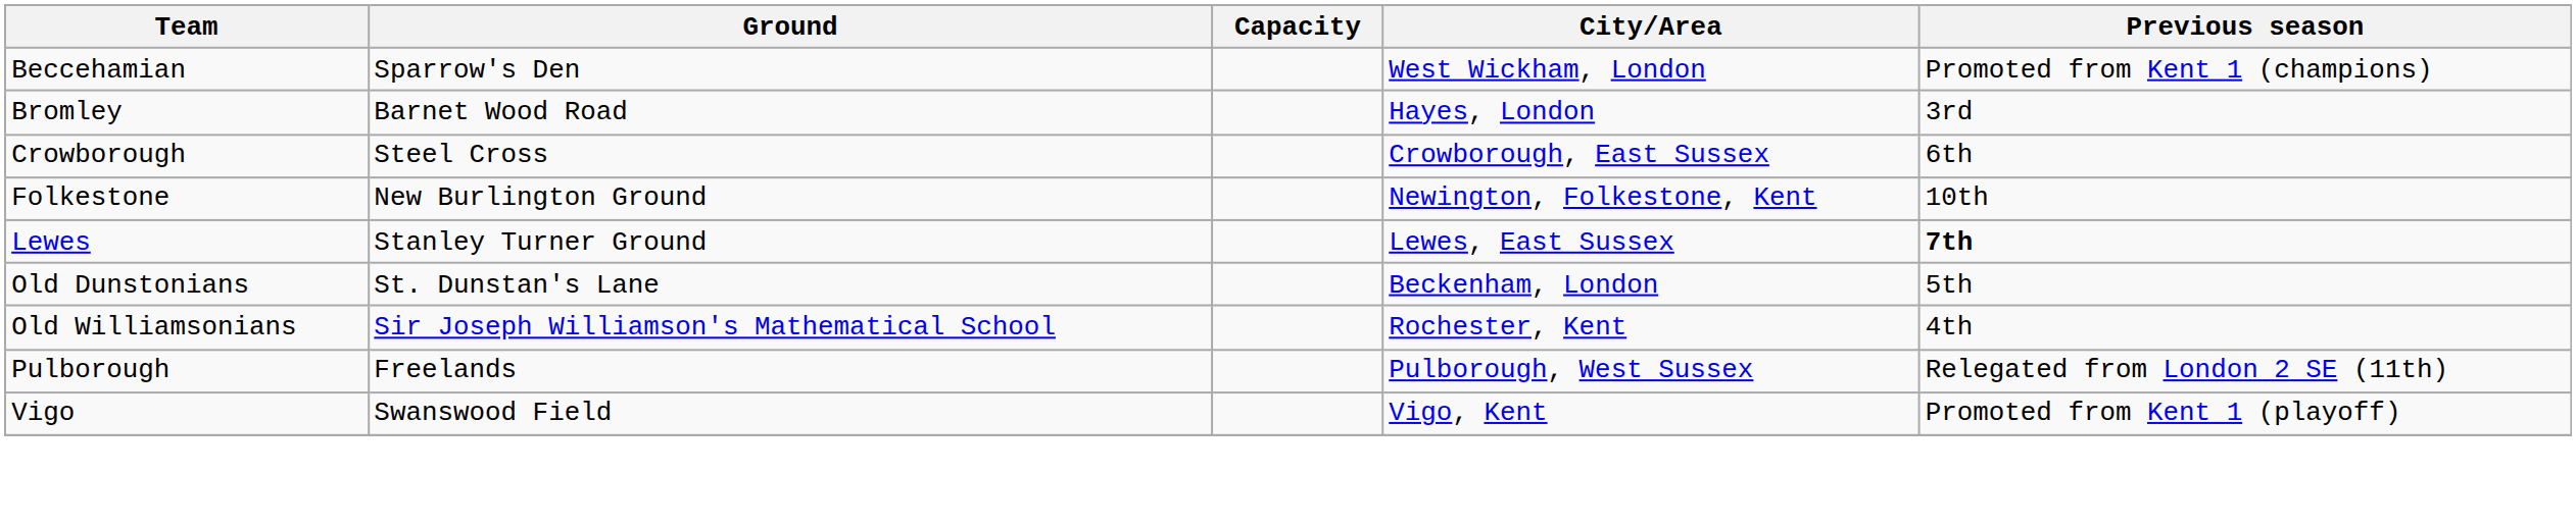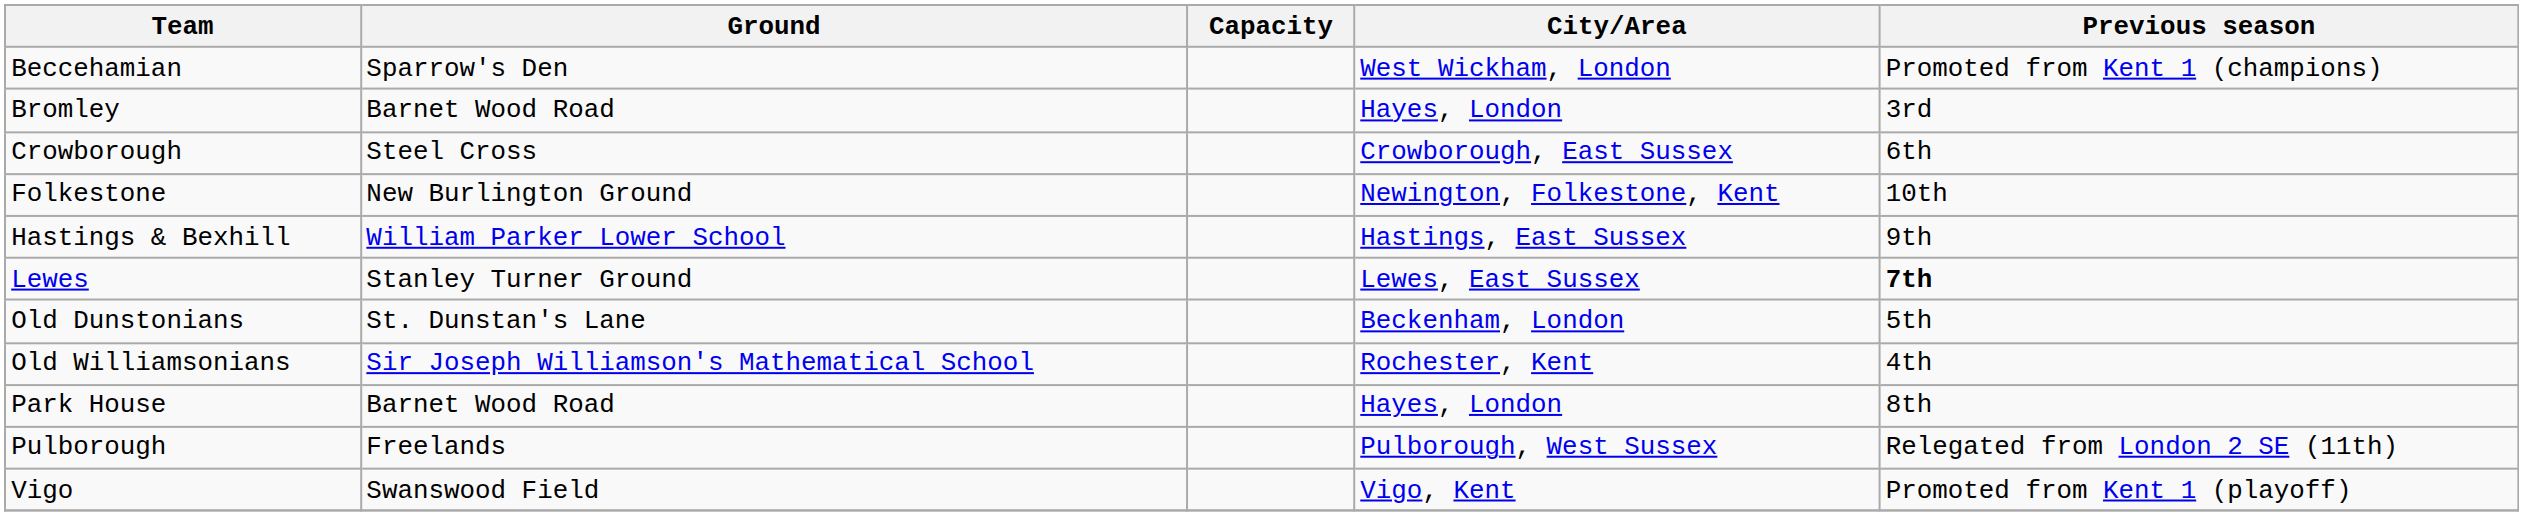 <table class="wikitable sortable" width=100%>
 <tr>
 <th>Team</th>
 <th>Ground</th>
 <th>Capacity</th>
 <th>City/Area</th>
 <th>Previous season</th>
 </tr>
 <tr>
 <td>Beccehamian</td>
 <td>Sparrow's Den</td>
 <td></td>
 <td><a href='#'>West Wickham</a>, <a href='#'>London</a></td>
 <td>Promoted from <a href='#'>Kent 1</a> (champions)</td>
 </tr>
 <tr>
 <td>Bromley</td>
 <td>Barnet Wood Road</td>
 <td></td>
 <td><a href='#'>Hayes</a>, <a href='#'>London</a></td>
 <td>3rd</td>
 </tr>
 <tr>
 <td>Crowborough</td>
 <td>Steel Cross</td>
 <td></td>
 <td><a href='#'>Crowborough</a>, <a href='#'>East Sussex</a></td>
 <td>6th</td>
 </tr>
 <tr>
 <td>Folkestone</td>
 <td>New Burlington Ground</td>
 <td></td>
 <td><a href='#'>Newington</a>, <a href='#'>Folkestone</a>, <a href='#'>Kent</a></td>
 <td>10th</td>
 </tr>
 <tr>
+<td>Hastings & Bexhill</td>
+<td><a href='#'>William Parker Lower School</a></td>
+<td></td>
+<td><a href='#'>Hastings</a>, <a href='#'>East Sussex</a></td>
+<td>9th</td>
+</tr>
+<tr>
 <td><a href='#'>Lewes</a></td>
 <td>Stanley Turner Ground</td>
 <td></td>
 <td><a href='#'>Lewes</a>, <a href='#'>East Sussex</a></td>
 <td><strong>7th</strong></td>
 </tr>
 <tr>
 <td>Old Dunstonians</td>
 <td>St. Dunstan's Lane</td>
 <td></td>
 <td><a href='#'>Beckenham</a>, <a href='#'>London</a></td>
 <td>5th</td>
 </tr>
 <tr>
 <td>Old Williamsonians</td>
 <td><a href='#'>Sir Joseph Williamson's Mathematical School</a></td>
 <td></td>
 <td><a href='#'>Rochester</a>, <a href='#'>Kent</a></td>
 <td>4th</td>
 </tr>
 <tr>
+<td>Park House</td>
+<td>Barnet Wood Road</td>
+<td></td>
+<td><a href='#'>Hayes</a>, <a href='#'>London</a></td>
+<td>8th</td>
+</tr>
+<tr>
 <td>Pulborough</td>
 <td>Freelands</td>
 <td></td>
 <td><a href='#'>Pulborough</a>, <a href='#'>West Sussex</a></td>
 <td>Relegated from <a href='#'>London 2 SE</a> (11th)</td>
 </tr>
 <tr>
 <td>Vigo</td>
 <td>Swanswood Field</td>
 <td></td>
 <td><a href='#'>Vigo</a>, <a href='#'>Kent</a></td>
 <td>Promoted from <a href='#'>Kent 1</a> (playoff)</td>
 </tr>
 <tr>
 </tr>
 </table>
